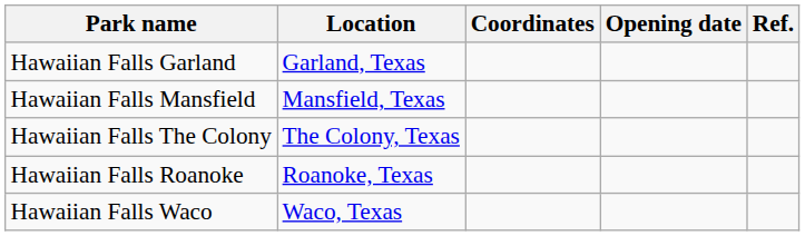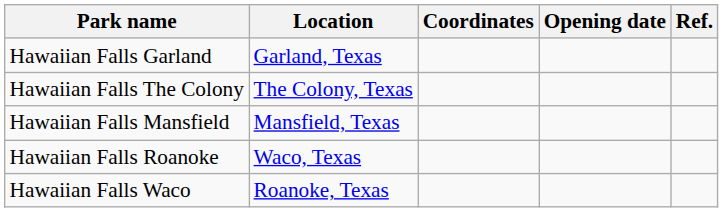 <table class="wikitable sortable">
 <tr>
 <th>Park name</th>
 <th>Location</th>
 <th>Coordinates</th>
 <th>Opening date</th>
 <th class="unsortable">Ref.</th>
 </tr>
 <tr>
 <td>Hawaiian Falls Garland</td>
 <td><a href='#'>Garland, Texas</a></td>
 <td></td>
 <td></td>
 <td></td>
 </tr>
 <tr>
+<td>Hawaiian Falls The Colony</td>
+<td><a href='#'>The Colony, Texas</a></td>
+<td></td>
+<td></td>
+<td></td>
+</tr>
+<tr>
 <td>Hawaiian Falls Mansfield</td>
 <td><a href='#'>Mansfield, Texas</a></td>
 <td></td>
 <td></td>
 <td></td>
 </tr>
 <tr>
-<td>Hawaiian Falls The Colony</td>
-<td><a href='#'>The Colony, Texas</a></td>
-<td></td>
-<td></td>
-<td></td>
-</tr>
-<tr>
 <td>Hawaiian Falls Roanoke</td>
-<td><a href='#'>Roanoke, Texas</a></td>
+<td><a href='#'>Waco, Texas</a></td>
 <td></td>
 <td></td>
 <td></td>
 </tr>
 <tr>
 <td>Hawaiian Falls Waco</td>
-<td><a href='#'>Waco, Texas</a></td>
+<td><a href='#'>Roanoke, Texas</a></td>
 <td></td>
 <td></td>
 <td></td>
 </tr>
 </table>
